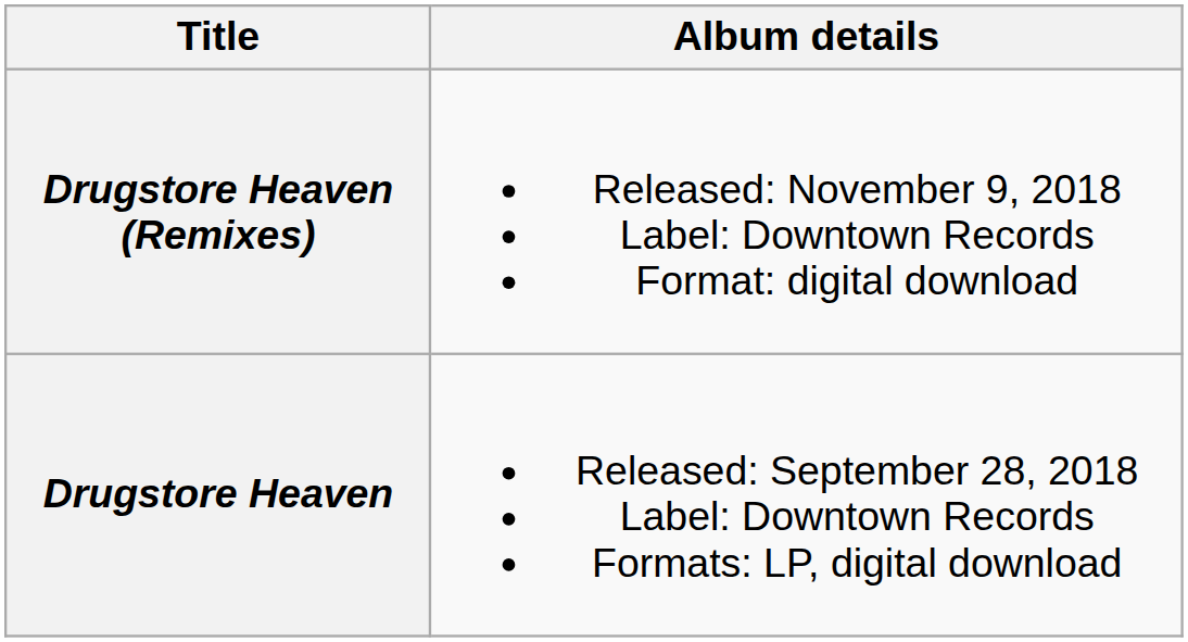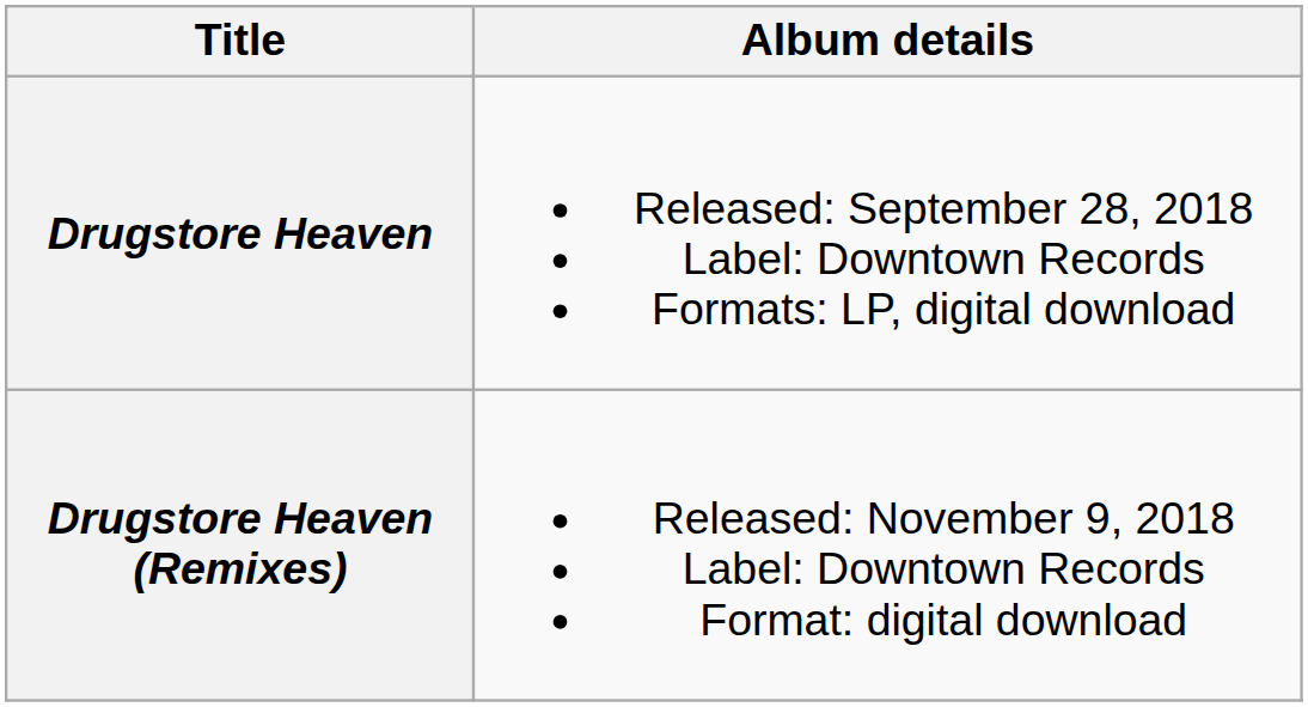 <table class="wikitable plainrowheaders" style="text-align:center">
 <tr>
 <th scope="col" style="width:10em;">Title</th>
 <th scope="col" style="width:18em;">Album details</th>
 </tr>
 <tr>
+<th scope="row"><em>Drugstore Heaven</em></th>
+<td><br><ul><li>Released: September 28, 2018</li><li>Label: Downtown Records</li><li>Formats: LP, digital download</li></ul></td>
+</tr>
+<tr>
 <th scope="row"><em>Drugstore Heaven (Remixes)</em></th>
 <td><br><ul><li>Released: November 9, 2018</li><li>Label: Downtown Records</li><li>Format: digital download</li></ul></td>
 </tr>
-<tr>
-<th scope="row"><em>Drugstore Heaven</em></th>
-<td><br><ul><li>Released: September 28, 2018</li><li>Label: Downtown Records</li><li>Formats: LP, digital download</li></ul></td>
-</tr>
 </table>
